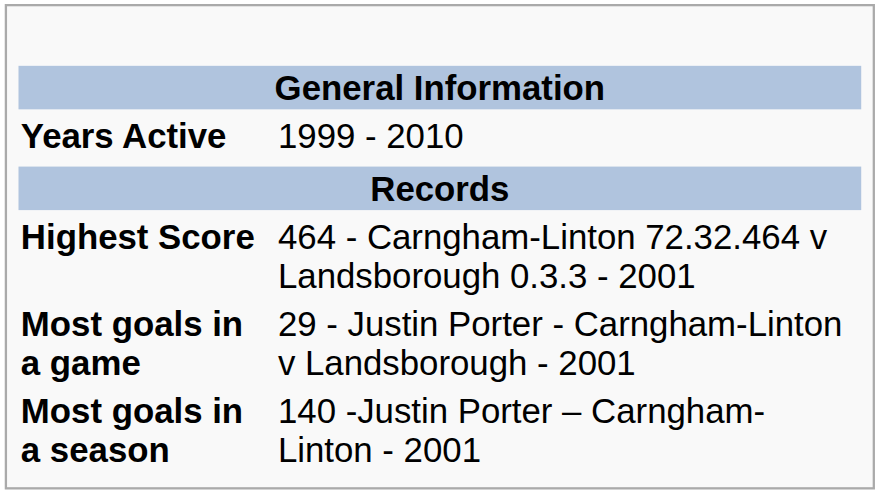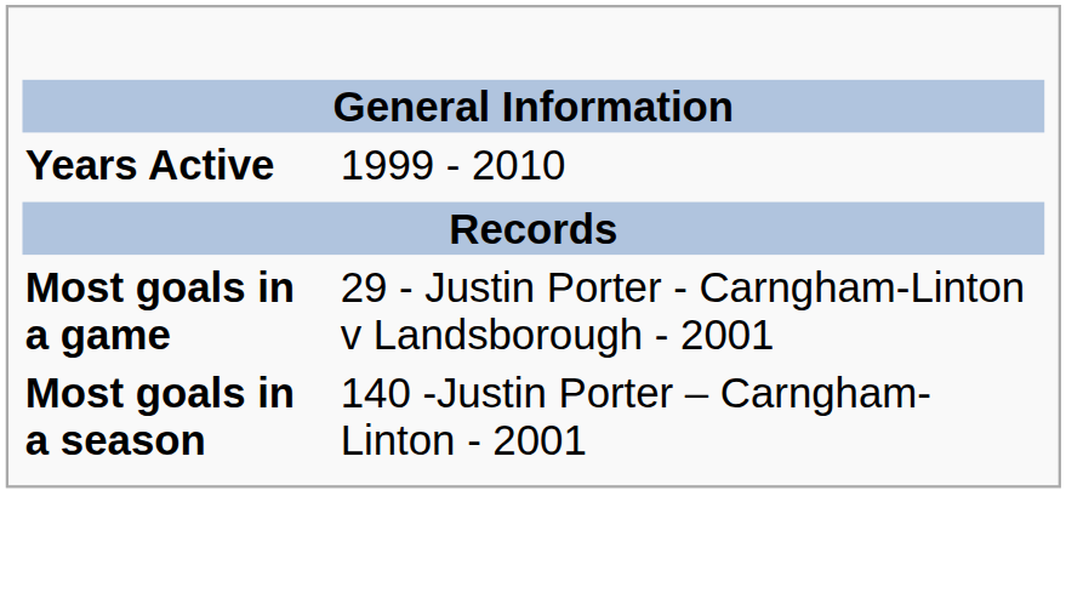 <table class="infobox" style="width: 25em; font-size: 95%;">
 <tr>
 <td align="center" colspan="2"><br></td>
 </tr>
 <tr>
 <th colspan="2" bgcolor="#b0c4de"><strong>General Information</strong></th>
 </tr>
 <tr style="vertical-align: top;">
 <td><strong>Years Active</strong></td>
 <td>1999 - 2010</td>
 </tr>
 <tr style="vertical-align: top;">
 </tr>
 <tr>
 <th colspan="2" bgcolor="#b0c4de"><strong>Records</strong></th>
 </tr>
-<tr style="vertical-align: top;">
-<td><strong>Highest Score</strong></td>
-<td>464 - Carngham-Linton 72.32.464 v Landsborough 0.3.3 - 2001</td>
-</tr>
 <tr>
 <td><strong>Most goals in a game</strong></td>
 <td>29 - Justin Porter - Carngham-Linton v Landsborough - 2001</td>
 </tr>
 <tr>
 <td><strong>Most goals in a season</strong></td>
 <td>140 -Justin Porter – Carngham-Linton -  2001</td>
 </tr>
 <tr style="vertical-align: top;"jnh>
 </tr>
 </table>
